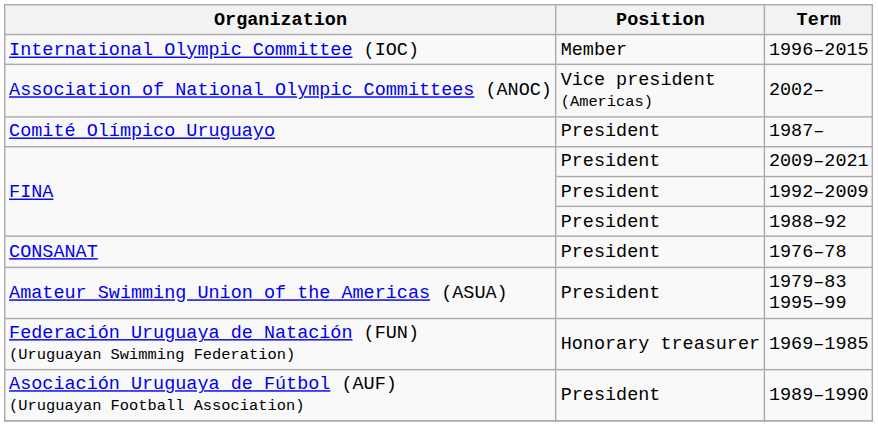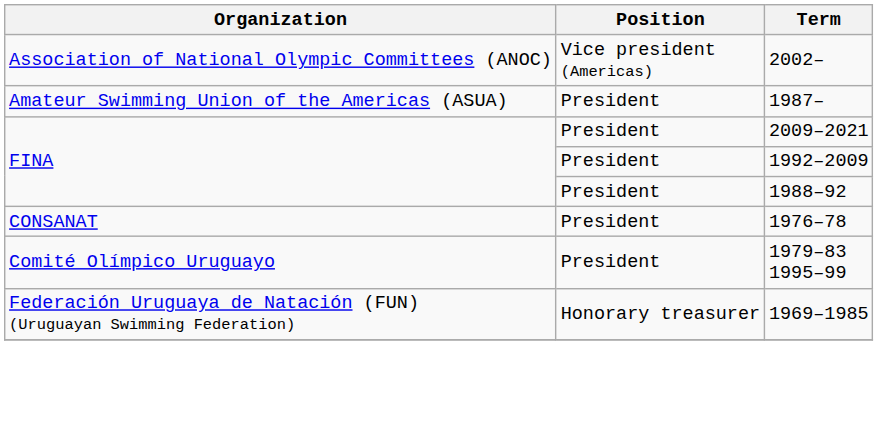 <table class="wikitable">
 <tr>
 <th>Organization</th>
 <th>Position</th>
 <th>Term</th>
 </tr>
 <tr>
-<td><a href='#'>International Olympic Committee</a> (IOC)</td>
-<td>Member</td>
-<td>1996–2015</td>
-</tr>
-<tr>
 <td><a href='#'>Association of National Olympic Committees</a> (ANOC)</td>
 <td>Vice president <br><small>(Americas)</small></td>
 <td>2002–</td>
 </tr>
 <tr>
-<td><a href='#'>Comité Olímpico Uruguayo</a></td>
+<td><a href='#'>Amateur Swimming Union of the Americas</a> (ASUA)</td>
 <td>President</td>
 <td>1987–</td>
 </tr>
 <tr>
 <td rowspan=3><a href='#'>FINA</a></td>
 <td>President</td>
 <td>2009–2021</td>
 </tr>
 <tr>
 <td>President</td>
 <td>1992–2009</td>
 </tr>
 <tr>
 <td>President</td>
 <td>1988–92</td>
 </tr>
 <tr>
 <td><a href='#'>CONSANAT</a></td>
 <td>President</td>
 <td>1976–78</td>
 </tr>
 <tr>
-<td><a href='#'>Amateur Swimming Union of the Americas</a> (ASUA)</td>
+<td><a href='#'>Comité Olímpico Uruguayo</a></td>
 <td>President</td>
 <td>1979–83 <br> 1995–99</td>
 </tr>
 <tr>
 <td><a href='#'>Federación Uruguaya de Natación</a> (FUN)<br><small>(Uruguayan Swimming Federation)</small></td>
 <td>Honorary treasurer</td>
 <td>1969–1985</td>
 </tr>
 <tr>
-<td><a href='#'>Asociación Uruguaya de Fútbol</a> (AUF)<br><small>(Uruguayan Football Association)</small></td>
-<td>President</td>
-<td>1989–1990</td>
-</tr>
-<tr>
 </tr>
 </table>
